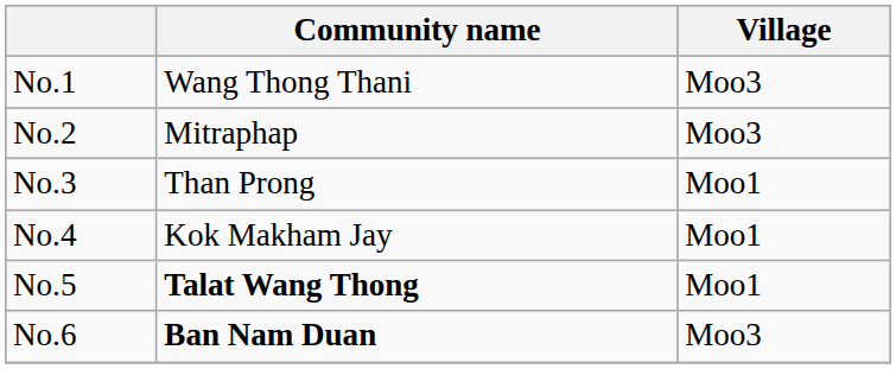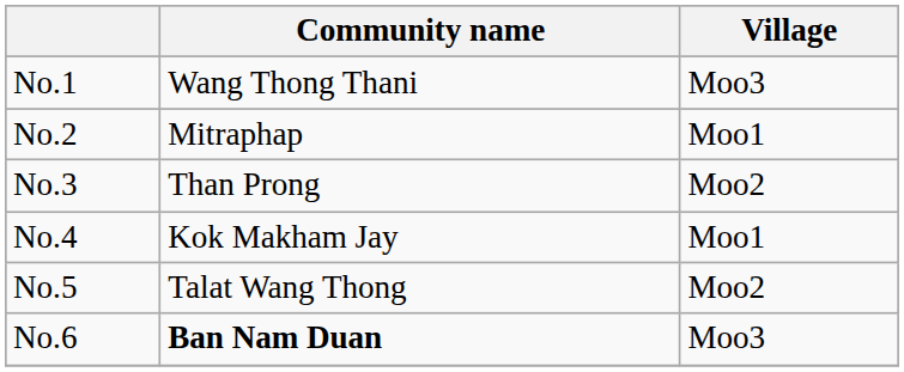 <table class="wikitable" style="width:50%;">
 <tr>
 <th>   </th>
 <th>Community name</th>
 <th>Village</th>
 </tr>
 <tr>
 <td>No.1</td>
 <td>Wang Thong Thani</td>
 <td>Moo3</td>
 </tr>
 <tr>
 <td>No.2</td>
 <td>Mitraphap</td>
-<td>Moo3</td>
+<td>Moo1</td>
 </tr>
 <tr>
 <td>No.3</td>
 <td>Than Prong</td>
-<td>Moo1</td>
+<td>Moo2</td>
 </tr>
 <tr>
 <td>No.4</td>
 <td>Kok Makham Jay</td>
 <td>Moo1</td>
 </tr>
 <tr>
 <td>No.5</td>
-<td><strong>Talat Wang Thong</strong></td>
-<td>Moo1</td>
+<td>Talat Wang Thong</td>
+<td>Moo2</td>
 </tr>
 <tr>
 <td>No.6</td>
 <td><strong>Ban Nam Duan</strong></td>
 <td>Moo3</td>
 </tr>
 <tr>
 </tr>
 </table>
